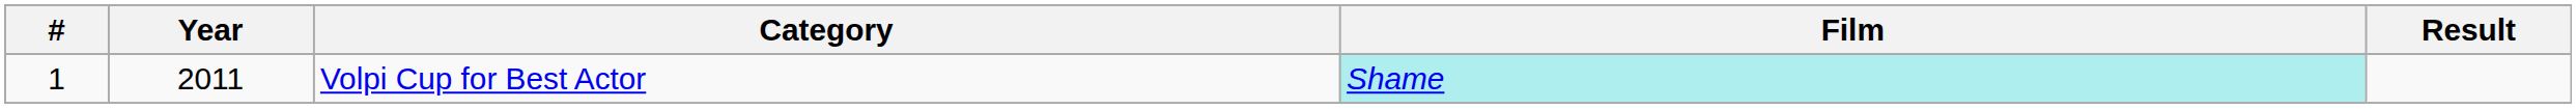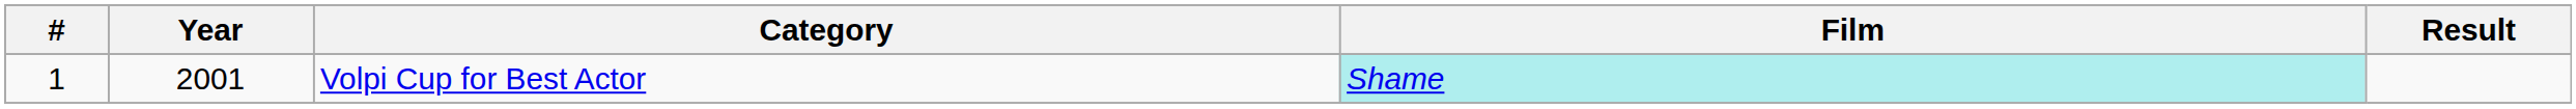 <table class="wikitable" width="100%" cellpadding="5" style="font-size: 95%">
 <tr>
 <th width="2.5%">#</th>
 <th width="5%">Year</th>
 <th width="25%">Category</th>
 <th width="25%">Film</th>
 <th width="5%">Result</th>
 </tr>
 <tr>
 <td style="text-align:center;">1</td>
-<td style="text-align:center;">2011</td>
+<td style="text-align:center;">2001</td>
 <td><a href='#'>Volpi Cup for Best Actor</a></td>
 <td style="background: paleturquoise;"><em><a href='#'>Shame</a></em></td>
 <td></td>
 </tr>
 </table>
